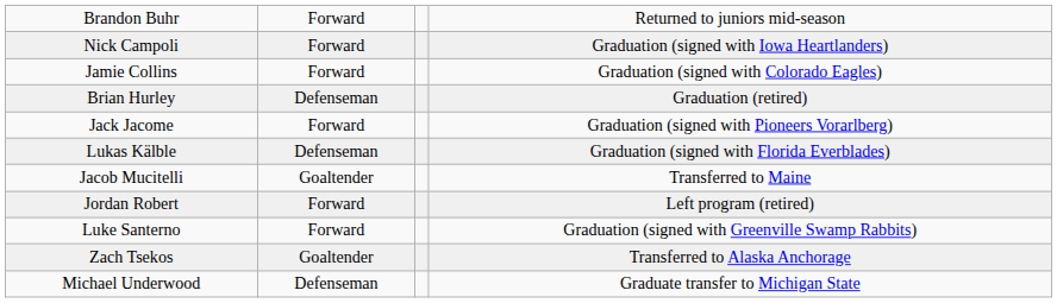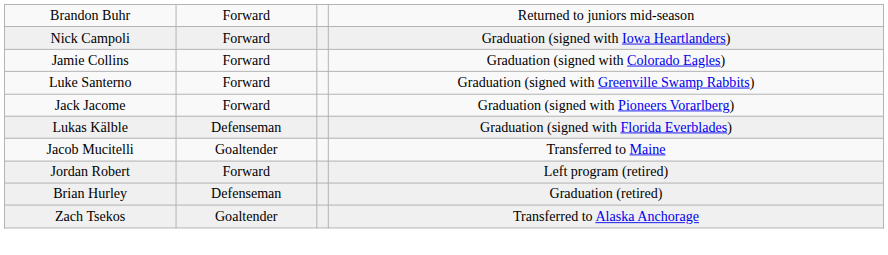 <table class="wikitable" width=1000>
 <tr align="center" bgcolor="">
 <td>Brandon Buhr</td>
 <td>Forward</td>
 <td></td>
 <td>Returned to juniors mid-season</td>
 </tr>
 <tr align="center" bgcolor="f0f0f0">
 <td>Nick Campoli</td>
 <td>Forward</td>
 <td></td>
 <td>Graduation (signed with <a href='#'>Iowa Heartlanders</a>)</td>
 </tr>
 <tr align="center" bgcolor="">
 <td>Jamie Collins</td>
 <td>Forward</td>
 <td></td>
 <td>Graduation (signed with <a href='#'>Colorado Eagles</a>)</td>
 </tr>
-<tr align="center" bgcolor="f0f0f0">
-<td>Brian Hurley</td>
-<td>Defenseman</td>
+<tr align="center" bgcolor="">
+<td>Luke Santerno</td>
+<td>Forward</td>
 <td></td>
-<td>Graduation (retired)</td>
+<td>Graduation (signed with <a href='#'>Greenville Swamp Rabbits</a>)</td>
 </tr>
 <tr align="center" bgcolor="">
 <td>Jack Jacome</td>
 <td>Forward</td>
 <td></td>
 <td>Graduation (signed with <a href='#'>Pioneers Vorarlberg</a>)</td>
 </tr>
 <tr align="center" bgcolor="f0f0f0">
 <td>Lukas Kälble</td>
 <td>Defenseman</td>
 <td></td>
 <td>Graduation (signed with <a href='#'>Florida Everblades</a>)</td>
 </tr>
 <tr align="center" bgcolor="">
 <td>Jacob Mucitelli</td>
 <td>Goaltender</td>
 <td></td>
 <td>Transferred to <a href='#'>Maine</a></td>
 </tr>
 <tr align="center" bgcolor="f0f0f0">
 <td>Jordan Robert</td>
 <td>Forward</td>
 <td></td>
 <td>Left program (retired)</td>
 </tr>
-<tr align="center" bgcolor="">
-<td>Luke Santerno</td>
-<td>Forward</td>
+<tr align="center" bgcolor="f0f0f0">
+<td>Brian Hurley</td>
+<td>Defenseman</td>
 <td></td>
-<td>Graduation (signed with <a href='#'>Greenville Swamp Rabbits</a>)</td>
+<td>Graduation (retired)</td>
 </tr>
 <tr align="center" bgcolor="f0f0f0">
 <td>Zach Tsekos</td>
 <td>Goaltender</td>
 <td></td>
 <td>Transferred to <a href='#'>Alaska Anchorage</a></td>
 </tr>
-<tr align="center" bgcolor="">
-<td>Michael Underwood</td>
-<td>Defenseman</td>
-<td></td>
-<td>Graduate transfer to <a href='#'>Michigan State</a></td>
-</tr>
 </table>
